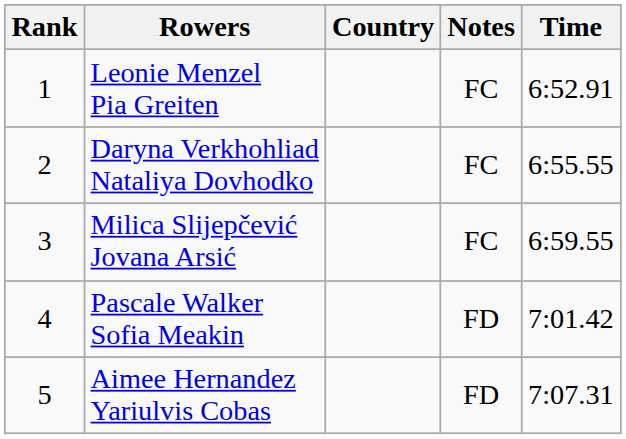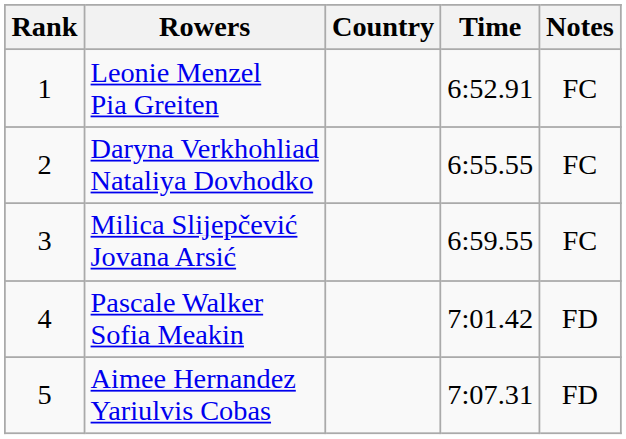 <table class="wikitable" style="text-align:center">
 <tr>
 <th>Rank</th>
 <th>Rowers</th>
 <th>Country</th>
+<th>Time</th>
 <th>Notes</th>
-<th>Time</th>
 </tr>
 <tr>
 <td>1</td>
 <td align="left"><a href='#'>Leonie Menzel</a><br><a href='#'>Pia Greiten</a></td>
 <td align="left"></td>
+<td>6:52.91</td>
 <td>FC</td>
-<td>6:52.91</td>
 </tr>
 <tr>
 <td>2</td>
 <td align="left"><a href='#'>Daryna Verkhohliad</a><br><a href='#'>Nataliya Dovhodko</a></td>
 <td align="left"></td>
+<td>6:55.55</td>
 <td>FC</td>
-<td>6:55.55</td>
 </tr>
 <tr>
 <td>3</td>
 <td align="left"><a href='#'>Milica Slijepčević</a><br><a href='#'>Jovana Arsić</a></td>
 <td align="left"></td>
+<td>6:59.55</td>
 <td>FC</td>
-<td>6:59.55</td>
 </tr>
 <tr>
 <td>4</td>
 <td align="left"><a href='#'>Pascale Walker</a><br><a href='#'>Sofia Meakin</a></td>
 <td align="left"></td>
+<td>7:01.42</td>
 <td>FD</td>
-<td>7:01.42</td>
 </tr>
 <tr>
 <td>5</td>
 <td align="left"><a href='#'>Aimee Hernandez</a><br><a href='#'>Yariulvis Cobas</a></td>
 <td align="left"></td>
+<td>7:07.31</td>
 <td>FD</td>
-<td>7:07.31</td>
 </tr>
 </table>
